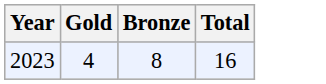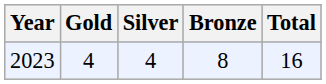 <table class="sortable wikitable" style="font-size: 90%;">
 <tr>
 <th>Year</th>
 <th>Gold</th>
+<th>Silver</th>
 <th>Bronze</th>
 <th>Total</th>
 </tr>
 <tr style="background:#ECF2FF">
 <td align="center">2023</td>
 <td align="center">4</td>
+<td align="center">4</td>
 <td align="center">8</td>
 <td align="center">16</td>
 </tr>
 </table>
